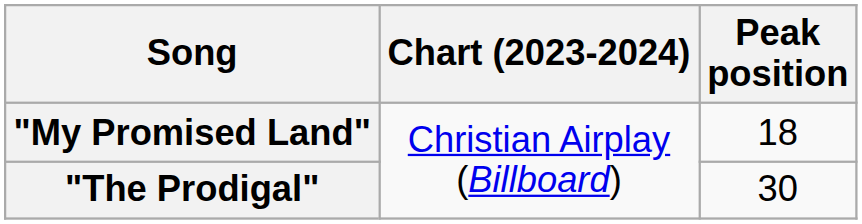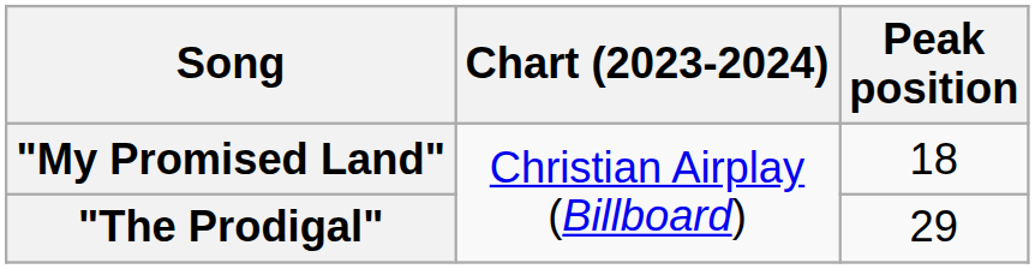 <table class="wikitable sortable plainrowheaders" style="text-align:center">
 <tr>
 <th scope="col">Song</th>
 <th scope="col">Chart (2023-2024)</th>
 <th scope="col">Peak<br>position</th>
 </tr>
 <tr>
 <th scope="row">"My Promised Land"</th>
 <td rowspan="2"><a href='#'>Christian Airplay</a><br>(<em><a href='#'>Billboard</a></em>)</td>
 <td>18</td>
 </tr>
 <tr>
 <th scope="row">"The Prodigal"</th>
-<td>30</td>
+<td>29</td>
 </tr>
 </table>
